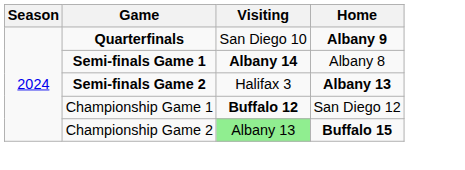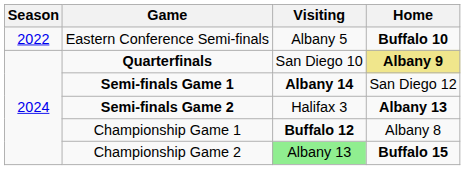 <table class="wikitable">
 <tr>
 <th>Season</th>
 <th>Game</th>
 <th>Visiting</th>
 <th>Home</th>
 </tr>
 <tr align=center>
+<td><a href='#'>2022</a></td>
+<td>Eastern Conference Semi-finals</td>
+<td>Albany 5</td>
+<td><strong>Buffalo 10</strong></td>
+</tr>
+<tr align=center>
 <td rowspan="5"><a href='#'>2024</a></td>
 <td><strong>Quarterfinals</strong></td>
 <td>San Diego 10</td>
-<td><strong>Albany 9</strong></td>
+<td style="background: khaki;"><strong>Albany 9</strong></td>
 </tr>
 <tr align=center>
 <td><strong>Semi-finals Game 1</strong></td>
 <td><strong>Albany 14</strong></td>
-<td>Albany 8</td>
+<td>San Diego 12</td>
 </tr>
 <tr align=center>
 <td><strong>Semi-finals Game 2</strong></td>
 <td>Halifax 3</td>
 <td><strong>Albany 13</strong></td>
 </tr>
 <tr align=center>
 <td>Championship Game 1</td>
 <td><strong>Buffalo 12</strong></td>
-<td>San Diego 12</td>
+<td>Albany 8</td>
 </tr>
 <tr align=center>
 <td>Championship Game 2</td>
 <td style="background: lightgreen;">Albany 13</td>
 <td><strong>Buffalo 15</strong></td>
 </tr>
 </table>
